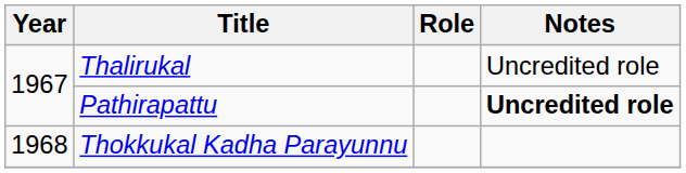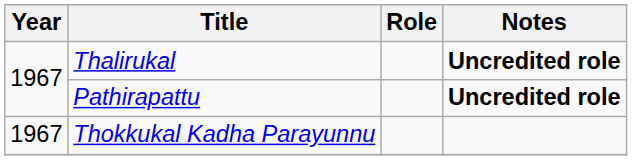 <table class="wikitable sortable">
 <tr>
 <th>Year</th>
 <th>Title</th>
 <th>Role</th>
 <th class="unsortable">Notes</th>
 </tr>
 <tr>
 <td rowspan=2>1967</td>
 <td><em><a href='#'>Thalirukal</a></em></td>
 <td></td>
-<td>Uncredited role</td>
+<td><strong>Uncredited role</strong></td>
 </tr>
 <tr>
 <td><em><a href='#'>Pathirapattu</a></em></td>
 <td></td>
 <td><strong>Uncredited role</strong></td>
 </tr>
 <tr>
-<td>1968</td>
+<td>1967</td>
 <td><em><a href='#'>Thokkukal Kadha Parayunnu</a></em></td>
 <td></td>
 <td></td>
 </tr>
 <tr>
 </tr>
 </table>
